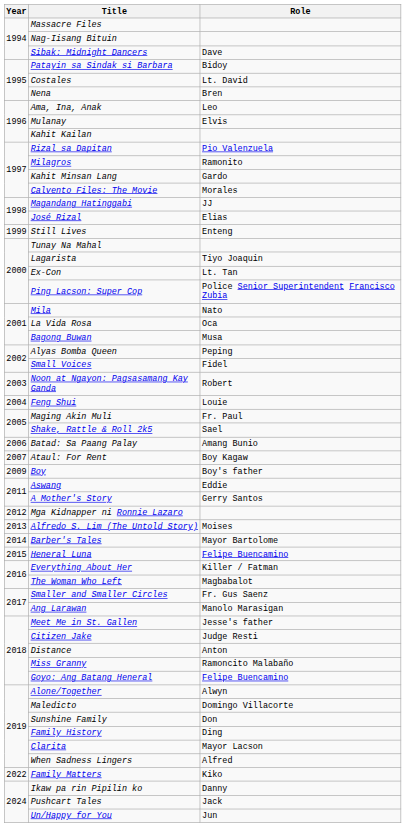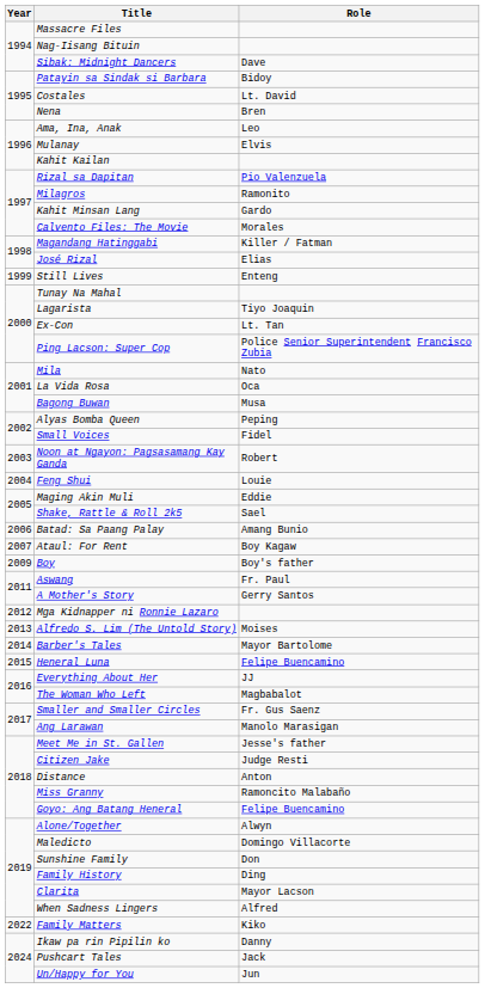 <table class="wikitable sortable">
 <tr>
 <th>Year</th>
 <th>Title</th>
 <th>Role</th>
 </tr>
 <tr>
 <td rowspan="3">1994</td>
 <td><em>Massacre Files</em></td>
 <td></td>
 </tr>
 <tr>
 <td><em>Nag-Iisang Bituin</em></td>
 <td></td>
 </tr>
 <tr>
 <td><em><a href='#'>Sibak: Midnight Dancers</a></em></td>
 <td>Dave</td>
 </tr>
 <tr>
 <td rowspan="3">1995</td>
 <td><em><a href='#'>Patayin sa Sindak si Barbara</a></em></td>
 <td>Bidoy</td>
 </tr>
 <tr>
 <td><em>Costales</em></td>
 <td>Lt. David</td>
 </tr>
 <tr>
 <td><em>Nena</em></td>
 <td>Bren</td>
 </tr>
 <tr>
 <td rowspan="3">1996</td>
 <td><em>Ama, Ina, Anak</em></td>
 <td>Leo</td>
 </tr>
 <tr>
 <td><em>Mulanay</em></td>
 <td>Elvis</td>
 </tr>
 <tr>
 <td><em>Kahit Kailan</em></td>
 <td></td>
 </tr>
 <tr>
 <td rowspan="4">1997</td>
 <td><em><a href='#'>Rizal sa Dapitan</a></em></td>
 <td><a href='#'>Pio Valenzuela</a></td>
 </tr>
 <tr>
 <td><em><a href='#'>Milagros</a></em></td>
 <td>Ramonito</td>
 </tr>
 <tr>
 <td><em>Kahit Minsan Lang</em></td>
 <td>Gardo</td>
 </tr>
 <tr>
 <td><em><a href='#'>Calvento Files: The Movie</a></em></td>
 <td>Morales</td>
 </tr>
 <tr>
 <td rowspan="2">1998</td>
 <td><em><a href='#'>Magandang Hatinggabi</a></em></td>
-<td>JJ</td>
+<td>Killer / Fatman</td>
 </tr>
 <tr>
 <td><em><a href='#'>José Rizal</a></em></td>
 <td>Elias</td>
 </tr>
 <tr>
 <td>1999</td>
 <td><em>Still Lives</em></td>
 <td>Enteng</td>
 </tr>
 <tr>
 <td rowspan="4">2000</td>
 <td><em>Tunay Na Mahal</em></td>
 <td></td>
 </tr>
 <tr>
 <td><em>Lagarista</em></td>
 <td>Tiyo Joaquin</td>
 </tr>
 <tr>
 <td><em>Ex-Con</em></td>
 <td>Lt. Tan</td>
 </tr>
 <tr>
 <td><em><a href='#'>Ping Lacson: Super Cop</a></em></td>
 <td>Police <a href='#'>Senior Superintendent</a> <a href='#'>Francisco Zubia</a></td>
 </tr>
 <tr>
 <td rowspan="3">2001</td>
 <td><em><a href='#'>Mila</a></em></td>
 <td>Nato</td>
 </tr>
 <tr>
 <td><em>La Vida Rosa</em></td>
 <td>Oca</td>
 </tr>
 <tr>
 <td><em><a href='#'>Bagong Buwan</a></em></td>
 <td>Musa</td>
 </tr>
 <tr>
 <td rowspan="2">2002</td>
 <td><em>Alyas Bomba Queen</em></td>
 <td>Peping</td>
 </tr>
 <tr>
 <td><em><a href='#'>Small Voices</a></em></td>
 <td>Fidel</td>
 </tr>
 <tr>
 <td>2003</td>
 <td><em><a href='#'>Noon at Ngayon: Pagsasamang Kay Ganda</a></em></td>
 <td>Robert</td>
 </tr>
 <tr>
 <td>2004</td>
 <td><em><a href='#'>Feng Shui</a></em></td>
 <td>Louie</td>
 </tr>
 <tr>
 <td rowspan="2">2005</td>
 <td><em>Maging Akin Muli</em></td>
-<td>Fr. Paul</td>
+<td>Eddie</td>
 </tr>
 <tr>
 <td><em><a href='#'>Shake, Rattle & Roll 2k5</a></em></td>
 <td>Sael</td>
 </tr>
 <tr>
 <td>2006</td>
 <td><em>Batad: Sa Paang Palay</em></td>
 <td>Amang Bunio</td>
 </tr>
 <tr>
 <td>2007</td>
 <td><em>Ataul: For Rent</em></td>
 <td>Boy Kagaw</td>
 </tr>
 <tr>
 <td>2009</td>
 <td><em><a href='#'>Boy</a></em></td>
 <td>Boy's father</td>
 </tr>
 <tr>
 <td rowspan="2">2011</td>
 <td><em><a href='#'>Aswang</a></em></td>
-<td>Eddie</td>
+<td>Fr. Paul</td>
 </tr>
 <tr>
 <td><em><a href='#'>A Mother's Story</a></em></td>
 <td>Gerry Santos</td>
 </tr>
 <tr>
 <td>2012</td>
 <td><em>Mga Kidnapper ni <a href='#'>Ronnie Lazaro</a></em></td>
 <td></td>
 </tr>
 <tr>
 <td>2013</td>
 <td><em><a href='#'>Alfredo S. Lim (The Untold Story)</a></em></td>
 <td>Moises</td>
 </tr>
 <tr>
 <td>2014</td>
 <td><em><a href='#'>Barber's Tales</a></em></td>
 <td>Mayor Bartolome</td>
 </tr>
 <tr>
 <td>2015</td>
 <td><em><a href='#'>Heneral Luna</a></em></td>
 <td><a href='#'>Felipe Buencamino</a></td>
 </tr>
 <tr>
 <td rowspan="2">2016</td>
 <td><em><a href='#'>Everything About Her</a></em></td>
-<td>Killer / Fatman</td>
+<td>JJ</td>
 </tr>
 <tr>
 <td><em><a href='#'>The Woman Who Left</a></em></td>
 <td>Magbabalot</td>
 </tr>
 <tr>
 <td rowspan="2">2017</td>
 <td><em><a href='#'>Smaller and Smaller Circles</a></em></td>
 <td>Fr. Gus Saenz</td>
 </tr>
 <tr>
 <td><em><a href='#'>Ang Larawan</a></em></td>
 <td>Manolo Marasigan</td>
 </tr>
 <tr>
 <td rowspan="5">2018</td>
 <td><em><a href='#'>Meet Me in St. Gallen</a></em></td>
 <td>Jesse's father</td>
 </tr>
 <tr>
 <td><em><a href='#'>Citizen Jake</a></em></td>
 <td>Judge Resti</td>
 </tr>
 <tr>
 <td><em>Distance</em></td>
 <td>Anton</td>
 </tr>
 <tr>
 <td><em><a href='#'>Miss Granny</a></em></td>
 <td>Ramoncito Malabaño</td>
 </tr>
 <tr>
 <td><em><a href='#'>Goyo: Ang Batang Heneral</a></em></td>
 <td><a href='#'>Felipe Buencamino</a></td>
 </tr>
 <tr>
 <td rowspan="6">2019</td>
 <td><em><a href='#'>Alone/Together</a></em></td>
 <td>Alwyn</td>
 </tr>
 <tr>
 <td><em>Maledicto</em></td>
 <td>Domingo Villacorte</td>
 </tr>
 <tr>
 <td><em>Sunshine Family</em></td>
 <td>Don</td>
 </tr>
 <tr>
 <td><em><a href='#'>Family History</a></em></td>
 <td>Ding</td>
 </tr>
 <tr>
 <td><em><a href='#'>Clarita</a></em></td>
 <td>Mayor Lacson</td>
 </tr>
 <tr>
 <td><em>When Sadness Lingers</em></td>
 <td>Alfred</td>
 </tr>
 <tr>
 <td>2022</td>
 <td><em><a href='#'>Family Matters</a></em></td>
 <td>Kiko</td>
 </tr>
 <tr>
 <td rowspan="3">2024</td>
 <td><em>Ikaw pa rin Pipilin ko</em></td>
 <td>Danny</td>
 </tr>
 <tr>
 <td><em>Pushcart Tales</em></td>
 <td>Jack</td>
 </tr>
 <tr>
 <td><em><a href='#'>Un/Happy for You</a></em></td>
 <td>Jun</td>
 </tr>
 </table>
